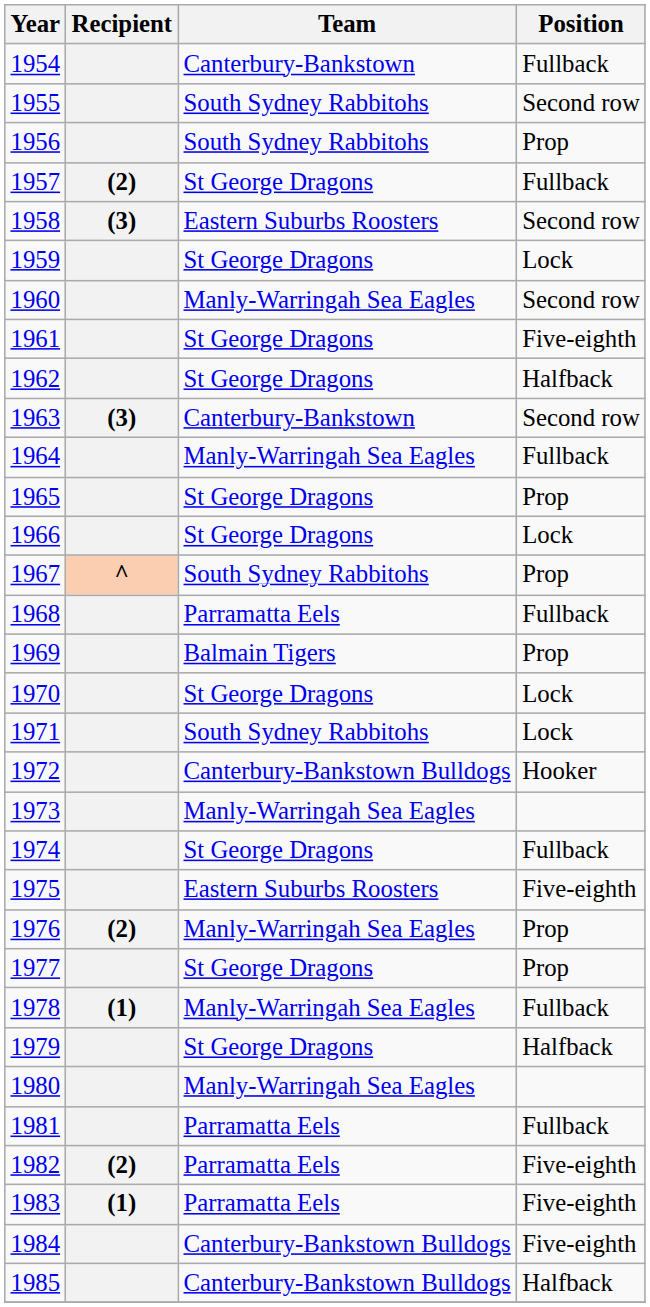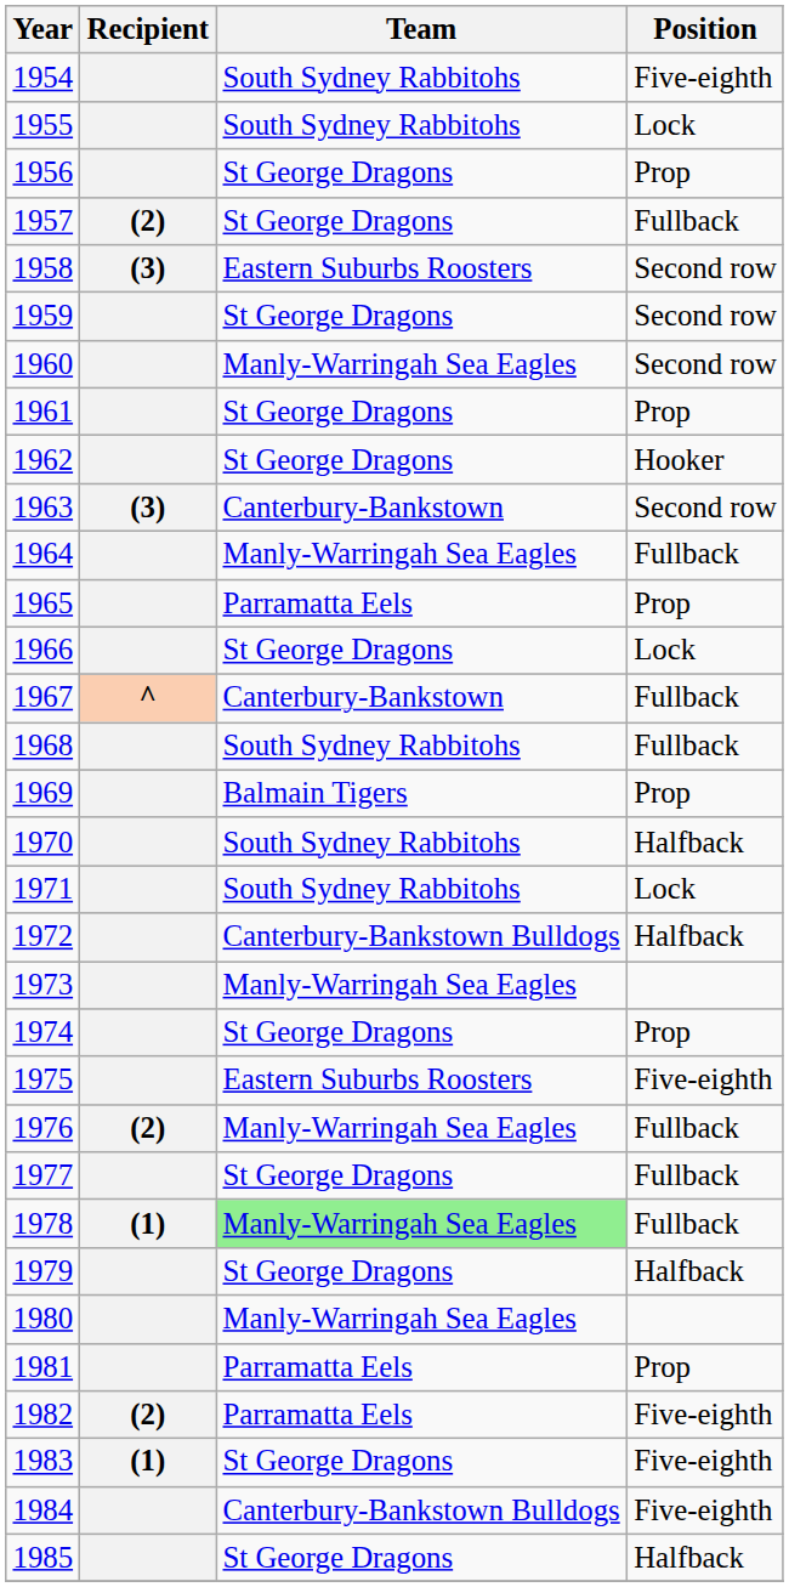 <table class="wikitable sortable plainrowheaders" style="text-align:left;">
 <tr>
 <th scope=col>Year</th>
 <th scope=col>Recipient</th>
 <th scope=col>Team</th>
 <th scope=col>Position</th>
 </tr>
 <tr>
 <td><a href='#'>1954</a></td>
 <th scope=row></th>
-<td> <a href='#'>Canterbury-Bankstown</a></td>
-<td>Fullback</td>
+<td> <a href='#'>South Sydney Rabbitohs</a></td>
+<td>Five-eighth</td>
 </tr>
 <tr>
 <td><a href='#'>1955</a></td>
 <th scope=row></th>
 <td> <a href='#'>South Sydney Rabbitohs</a></td>
-<td>Second row</td>
+<td>Lock</td>
 </tr>
 <tr>
 <td><a href='#'>1956</a></td>
 <th scope=row></th>
-<td> <a href='#'>South Sydney Rabbitohs</a></td>
+<td> <a href='#'>St George Dragons</a></td>
 <td>Prop</td>
 </tr>
 <tr>
 <td><a href='#'>1957</a></td>
 <th scope=row> (2)</th>
 <td> <a href='#'>St George Dragons</a></td>
 <td>Fullback</td>
 </tr>
 <tr>
 <td><a href='#'>1958</a></td>
 <th scope=row> (3)</th>
 <td> <a href='#'>Eastern Suburbs Roosters</a></td>
 <td>Second row</td>
 </tr>
 <tr>
 <td><a href='#'>1959</a></td>
 <th scope=row></th>
 <td> <a href='#'>St George Dragons</a></td>
-<td>Lock</td>
+<td>Second row</td>
 </tr>
 <tr>
 <td><a href='#'>1960</a></td>
 <th scope=row></th>
 <td> <a href='#'>Manly-Warringah Sea Eagles</a></td>
 <td>Second row</td>
 </tr>
 <tr>
 <td><a href='#'>1961</a></td>
 <th scope=row></th>
 <td> <a href='#'>St George Dragons</a></td>
-<td>Five-eighth</td>
+<td>Prop</td>
 </tr>
 <tr>
 <td><a href='#'>1962</a></td>
 <th scope=row></th>
 <td> <a href='#'>St George Dragons</a></td>
-<td>Halfback</td>
+<td>Hooker</td>
 </tr>
 <tr>
 <td><a href='#'>1963</a></td>
 <th scope=row> (3)</th>
 <td> <a href='#'>Canterbury-Bankstown</a></td>
 <td>Second row</td>
 </tr>
 <tr>
 <td><a href='#'>1964</a></td>
 <th scope=row></th>
 <td> <a href='#'>Manly-Warringah Sea Eagles</a></td>
 <td>Fullback</td>
 </tr>
 <tr>
 <td><a href='#'>1965</a></td>
 <th scope=row></th>
-<td> <a href='#'>St George Dragons</a></td>
+<td> <a href='#'>Parramatta Eels</a></td>
 <td>Prop</td>
 </tr>
 <tr>
 <td><a href='#'>1966</a></td>
 <th scope=row></th>
 <td> <a href='#'>St George Dragons</a></td>
 <td>Lock</td>
 </tr>
 <tr>
 <td><a href='#'>1967</a></td>
 <th scope=row style="background:#FBCEB1;">^</th>
-<td> <a href='#'>South Sydney Rabbitohs</a></td>
-<td>Prop</td>
+<td> <a href='#'>Canterbury-Bankstown</a></td>
+<td>Fullback</td>
 </tr>
 <tr>
 <td><a href='#'>1968</a></td>
 <th scope=row></th>
-<td> <a href='#'>Parramatta Eels</a></td>
+<td> <a href='#'>South Sydney Rabbitohs</a></td>
 <td>Fullback</td>
 </tr>
 <tr>
 <td><a href='#'>1969</a></td>
 <th scope=row></th>
 <td> <a href='#'>Balmain Tigers</a></td>
 <td>Prop</td>
 </tr>
 <tr>
 <td><a href='#'>1970</a></td>
 <th scope=row></th>
-<td> <a href='#'>St George Dragons</a></td>
-<td>Lock</td>
+<td> <a href='#'>South Sydney Rabbitohs</a></td>
+<td>Halfback</td>
 </tr>
 <tr>
 <td><a href='#'>1971</a></td>
 <th scope=row></th>
 <td> <a href='#'>South Sydney Rabbitohs</a></td>
 <td>Lock</td>
 </tr>
 <tr>
 <td><a href='#'>1972</a></td>
 <th scope=row></th>
 <td> <a href='#'>Canterbury-Bankstown Bulldogs</a></td>
-<td>Hooker</td>
+<td>Halfback</td>
 </tr>
 <tr>
 <td><a href='#'>1973</a></td>
 <th scope=row></th>
 <td> <a href='#'>Manly-Warringah Sea Eagles</a></td>
 <td></td>
 </tr>
 <tr>
 <td><a href='#'>1974</a></td>
 <th scope=row></th>
 <td> <a href='#'>St George Dragons</a></td>
-<td>Fullback</td>
+<td>Prop</td>
 </tr>
 <tr>
 <td><a href='#'>1975</a></td>
 <th scope=row></th>
 <td> <a href='#'>Eastern Suburbs Roosters</a></td>
 <td>Five-eighth</td>
 </tr>
 <tr>
 <td><a href='#'>1976</a></td>
 <th scope=row> (2)</th>
 <td> <a href='#'>Manly-Warringah Sea Eagles</a></td>
-<td>Prop</td>
+<td>Fullback</td>
 </tr>
 <tr>
 <td><a href='#'>1977</a></td>
 <th scope=row></th>
 <td> <a href='#'>St George Dragons</a></td>
-<td>Prop</td>
+<td>Fullback</td>
 </tr>
 <tr>
 <td><a href='#'>1978</a></td>
 <th scope=row> (1)</th>
-<td> <a href='#'>Manly-Warringah Sea Eagles</a></td>
+<td style="background: lightgreen;"> <a href='#'>Manly-Warringah Sea Eagles</a></td>
 <td>Fullback</td>
 </tr>
 <tr>
 <td><a href='#'>1979</a></td>
 <th scope=row></th>
 <td> <a href='#'>St George Dragons</a></td>
 <td>Halfback</td>
 </tr>
 <tr>
 <td><a href='#'>1980</a></td>
 <th scope=row></th>
 <td> <a href='#'>Manly-Warringah Sea Eagles</a></td>
 <td></td>
 </tr>
 <tr>
 <td><a href='#'>1981</a></td>
 <th scope=row></th>
 <td> <a href='#'>Parramatta Eels</a></td>
-<td>Fullback</td>
+<td>Prop</td>
 </tr>
 <tr>
 <td><a href='#'>1982</a></td>
 <th scope=row> (2)</th>
 <td> <a href='#'>Parramatta Eels</a></td>
 <td>Five-eighth</td>
 </tr>
 <tr>
 <td><a href='#'>1983</a></td>
 <th scope=row> (1)</th>
-<td> <a href='#'>Parramatta Eels</a></td>
+<td> <a href='#'>St George Dragons</a></td>
 <td>Five-eighth</td>
 </tr>
 <tr>
 <td><a href='#'>1984</a></td>
 <th scope=row></th>
 <td> <a href='#'>Canterbury-Bankstown Bulldogs</a></td>
 <td>Five-eighth</td>
 </tr>
 <tr>
 <td><a href='#'>1985</a></td>
 <th scope=row></th>
-<td> <a href='#'>Canterbury-Bankstown Bulldogs</a></td>
+<td> <a href='#'>St George Dragons</a></td>
 <td>Halfback</td>
 </tr>
 <tr>
 </tr>
 </table>
